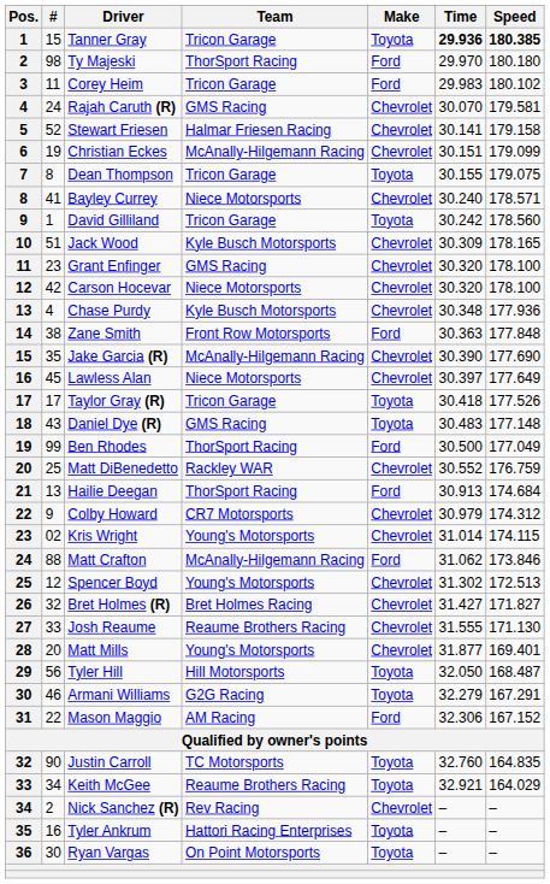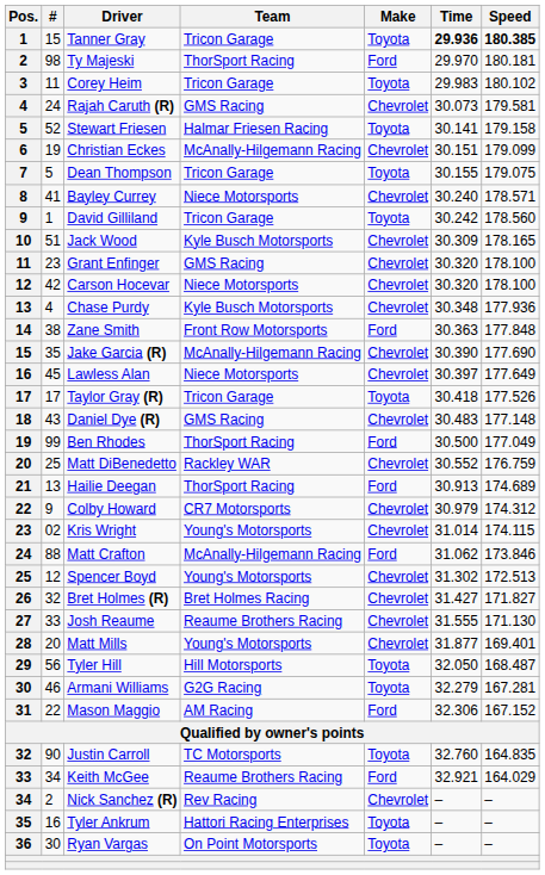 <table class="wikitable" style="font-size:95%">
 <tr>
 <th>Pos.</th>
 <th>#</th>
 <th>Driver</th>
 <th>Team</th>
 <th>Make</th>
 <th>Time</th>
 <th>Speed</th>
 </tr>
 <tr>
 <th>1</th>
 <td>15</td>
 <td><a href='#'>Tanner Gray</a></td>
 <td><a href='#'>Tricon Garage</a></td>
 <td><a href='#'>Toyota</a></td>
 <td><strong>29.936</strong></td>
 <td><strong>180.385</strong></td>
 </tr>
 <tr>
 <th>2</th>
 <td>98</td>
 <td><a href='#'>Ty Majeski</a></td>
 <td><a href='#'>ThorSport Racing</a></td>
 <td><a href='#'>Ford</a></td>
 <td>29.970</td>
-<td>180.180</td>
+<td>180.181</td>
 </tr>
 <tr>
 <th>3</th>
 <td>11</td>
 <td><a href='#'>Corey Heim</a></td>
 <td><a href='#'>Tricon Garage</a></td>
-<td><a href='#'>Ford</a></td>
+<td><a href='#'>Toyota</a></td>
 <td>29.983</td>
 <td>180.102</td>
 </tr>
 <tr>
 <th>4</th>
 <td>24</td>
 <td><a href='#'>Rajah Caruth</a> <strong>(R)</strong></td>
 <td><a href='#'>GMS Racing</a></td>
 <td><a href='#'>Chevrolet</a></td>
-<td>30.070</td>
+<td>30.073</td>
 <td>179.581</td>
 </tr>
 <tr>
 <th>5</th>
 <td>52</td>
 <td><a href='#'>Stewart Friesen</a></td>
 <td><a href='#'>Halmar Friesen Racing</a></td>
-<td><a href='#'>Chevrolet</a></td>
+<td><a href='#'>Toyota</a></td>
 <td>30.141</td>
 <td>179.158</td>
 </tr>
 <tr>
 <th>6</th>
 <td>19</td>
 <td><a href='#'>Christian Eckes</a></td>
 <td><a href='#'>McAnally-Hilgemann Racing</a></td>
 <td><a href='#'>Chevrolet</a></td>
 <td>30.151</td>
 <td>179.099</td>
 </tr>
 <tr>
 <th>7</th>
-<td>8</td>
+<td>5</td>
 <td><a href='#'>Dean Thompson</a></td>
 <td><a href='#'>Tricon Garage</a></td>
 <td><a href='#'>Toyota</a></td>
 <td>30.155</td>
 <td>179.075</td>
 </tr>
 <tr>
 <th>8</th>
 <td>41</td>
 <td><a href='#'>Bayley Currey</a></td>
 <td><a href='#'>Niece Motorsports</a></td>
 <td><a href='#'>Chevrolet</a></td>
 <td>30.240</td>
 <td>178.571</td>
 </tr>
 <tr>
 <th>9</th>
 <td>1</td>
 <td><a href='#'>David Gilliland</a></td>
 <td><a href='#'>Tricon Garage</a></td>
 <td><a href='#'>Toyota</a></td>
 <td>30.242</td>
 <td>178.560</td>
 </tr>
 <tr>
 <th>10</th>
 <td>51</td>
 <td><a href='#'>Jack Wood</a></td>
 <td><a href='#'>Kyle Busch Motorsports</a></td>
 <td><a href='#'>Chevrolet</a></td>
 <td>30.309</td>
 <td>178.165</td>
 </tr>
 <tr>
 <th>11</th>
 <td>23</td>
 <td><a href='#'>Grant Enfinger</a></td>
 <td><a href='#'>GMS Racing</a></td>
 <td><a href='#'>Chevrolet</a></td>
 <td>30.320</td>
 <td>178.100</td>
 </tr>
 <tr>
 <th>12</th>
 <td>42</td>
 <td><a href='#'>Carson Hocevar</a></td>
 <td><a href='#'>Niece Motorsports</a></td>
 <td><a href='#'>Chevrolet</a></td>
 <td>30.320</td>
 <td>178.100</td>
 </tr>
 <tr>
 <th>13</th>
 <td>4</td>
 <td><a href='#'>Chase Purdy</a></td>
 <td><a href='#'>Kyle Busch Motorsports</a></td>
 <td><a href='#'>Chevrolet</a></td>
 <td>30.348</td>
 <td>177.936</td>
 </tr>
 <tr>
 <th>14</th>
 <td>38</td>
 <td><a href='#'>Zane Smith</a></td>
 <td><a href='#'>Front Row Motorsports</a></td>
 <td><a href='#'>Ford</a></td>
 <td>30.363</td>
 <td>177.848</td>
 </tr>
 <tr>
 <th>15</th>
 <td>35</td>
 <td><a href='#'>Jake Garcia</a> <strong>(R)</strong></td>
 <td><a href='#'>McAnally-Hilgemann Racing</a></td>
 <td><a href='#'>Chevrolet</a></td>
 <td>30.390</td>
 <td>177.690</td>
 </tr>
 <tr>
 <th>16</th>
 <td>45</td>
 <td><a href='#'>Lawless Alan</a></td>
 <td><a href='#'>Niece Motorsports</a></td>
 <td><a href='#'>Chevrolet</a></td>
 <td>30.397</td>
 <td>177.649</td>
 </tr>
 <tr>
 <th>17</th>
 <td>17</td>
 <td><a href='#'>Taylor Gray</a> <strong>(R)</strong></td>
 <td><a href='#'>Tricon Garage</a></td>
 <td><a href='#'>Toyota</a></td>
 <td>30.418</td>
 <td>177.526</td>
 </tr>
 <tr>
 <th>18</th>
 <td>43</td>
 <td><a href='#'>Daniel Dye</a> <strong>(R)</strong></td>
 <td><a href='#'>GMS Racing</a></td>
-<td><a href='#'>Toyota</a></td>
+<td><a href='#'>Chevrolet</a></td>
 <td>30.483</td>
 <td>177.148</td>
 </tr>
 <tr>
 <th>19</th>
 <td>99</td>
 <td><a href='#'>Ben Rhodes</a></td>
 <td><a href='#'>ThorSport Racing</a></td>
 <td><a href='#'>Ford</a></td>
 <td>30.500</td>
 <td>177.049</td>
 </tr>
 <tr>
 <th>20</th>
 <td>25</td>
 <td><a href='#'>Matt DiBenedetto</a></td>
 <td><a href='#'>Rackley WAR</a></td>
 <td><a href='#'>Chevrolet</a></td>
 <td>30.552</td>
 <td>176.759</td>
 </tr>
 <tr>
 <th>21</th>
 <td>13</td>
 <td><a href='#'>Hailie Deegan</a></td>
 <td><a href='#'>ThorSport Racing</a></td>
 <td><a href='#'>Ford</a></td>
 <td>30.913</td>
-<td>174.684</td>
+<td>174.689</td>
 </tr>
 <tr>
 <th>22</th>
 <td>9</td>
 <td><a href='#'>Colby Howard</a></td>
 <td><a href='#'>CR7 Motorsports</a></td>
 <td><a href='#'>Chevrolet</a></td>
 <td>30.979</td>
 <td>174.312</td>
 </tr>
 <tr>
 <th>23</th>
 <td>02</td>
 <td><a href='#'>Kris Wright</a></td>
 <td><a href='#'>Young's Motorsports</a></td>
 <td><a href='#'>Chevrolet</a></td>
 <td>31.014</td>
 <td>174.115</td>
 </tr>
 <tr>
 <th>24</th>
 <td>88</td>
 <td><a href='#'>Matt Crafton</a></td>
 <td><a href='#'>McAnally-Hilgemann Racing</a></td>
 <td><a href='#'>Ford</a></td>
 <td>31.062</td>
 <td>173.846</td>
 </tr>
 <tr>
 <th>25</th>
 <td>12</td>
 <td><a href='#'>Spencer Boyd</a></td>
 <td><a href='#'>Young's Motorsports</a></td>
 <td><a href='#'>Chevrolet</a></td>
 <td>31.302</td>
 <td>172.513</td>
 </tr>
 <tr>
 <th>26</th>
 <td>32</td>
 <td><a href='#'>Bret Holmes</a> <strong>(R)</strong></td>
 <td><a href='#'>Bret Holmes Racing</a></td>
 <td><a href='#'>Chevrolet</a></td>
 <td>31.427</td>
 <td>171.827</td>
 </tr>
 <tr>
 <th>27</th>
 <td>33</td>
 <td><a href='#'>Josh Reaume</a></td>
 <td><a href='#'>Reaume Brothers Racing</a></td>
 <td><a href='#'>Chevrolet</a></td>
 <td>31.555</td>
 <td>171.130</td>
 </tr>
 <tr>
 <th>28</th>
 <td>20</td>
 <td><a href='#'>Matt Mills</a></td>
 <td><a href='#'>Young's Motorsports</a></td>
 <td><a href='#'>Chevrolet</a></td>
 <td>31.877</td>
 <td>169.401</td>
 </tr>
 <tr>
 <th>29</th>
 <td>56</td>
 <td><a href='#'>Tyler Hill</a></td>
 <td><a href='#'>Hill Motorsports</a></td>
 <td><a href='#'>Toyota</a></td>
 <td>32.050</td>
 <td>168.487</td>
 </tr>
 <tr>
 <th>30</th>
 <td>46</td>
 <td><a href='#'>Armani Williams</a></td>
 <td><a href='#'>G2G Racing</a></td>
 <td><a href='#'>Toyota</a></td>
 <td>32.279</td>
-<td>167.291</td>
+<td>167.281</td>
 </tr>
 <tr>
 <th>31</th>
 <td>22</td>
 <td><a href='#'>Mason Maggio</a></td>
 <td><a href='#'>AM Racing</a></td>
 <td><a href='#'>Ford</a></td>
 <td>32.306</td>
 <td>167.152</td>
 </tr>
 <tr>
 <th colspan="7">Qualified by owner's points</th>
 </tr>
 <tr>
 <th>32</th>
 <td>90</td>
 <td><a href='#'>Justin Carroll</a></td>
 <td><a href='#'>TC Motorsports</a></td>
 <td><a href='#'>Toyota</a></td>
 <td>32.760</td>
 <td>164.835</td>
 </tr>
 <tr>
 <th>33</th>
 <td>34</td>
 <td><a href='#'>Keith McGee</a></td>
 <td><a href='#'>Reaume Brothers Racing</a></td>
-<td><a href='#'>Toyota</a></td>
+<td><a href='#'>Ford</a></td>
 <td>32.921</td>
 <td>164.029</td>
 </tr>
 <tr>
 <th>34</th>
 <td>2</td>
 <td><a href='#'>Nick Sanchez</a> <strong>(R)</strong></td>
 <td><a href='#'>Rev Racing</a></td>
 <td><a href='#'>Chevrolet</a></td>
 <td>–</td>
 <td>–</td>
 </tr>
 <tr>
 <th>35</th>
 <td>16</td>
 <td><a href='#'>Tyler Ankrum</a></td>
 <td><a href='#'>Hattori Racing Enterprises</a></td>
 <td><a href='#'>Toyota</a></td>
 <td>–</td>
 <td>–</td>
 </tr>
 <tr>
 <th>36</th>
 <td>30</td>
 <td><a href='#'>Ryan Vargas</a></td>
 <td><a href='#'>On Point Motorsports</a></td>
 <td><a href='#'>Toyota</a></td>
 <td>–</td>
 <td>–</td>
 </tr>
 <tr>
 <th colspan="7"></th>
 </tr>
 <tr>
 <th colspan="7"></th>
 </tr>
 </table>
